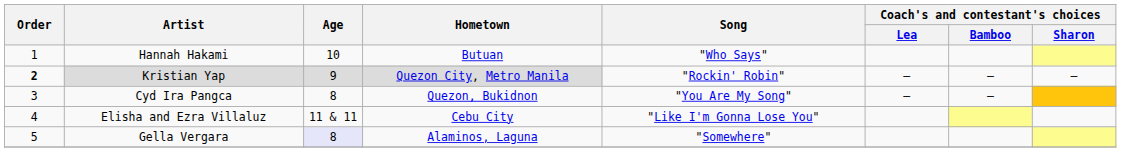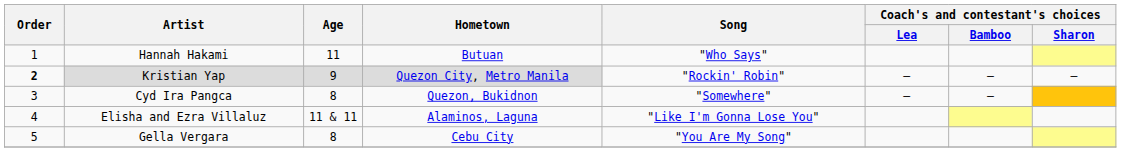 <table class="wikitable" style="text-align:center; line-height:17px; width:100%;">
 <tr>
 <th scope="col" rowspan="2" width="05%">Order</th>
 <th scope="col" rowspan="2" width="20%">Artist</th>
 <th scope="col" rowspan="2" width="05%">Age</th>
 <th scope="col" rowspan="2" width="20%">Hometown</th>
 <th scope="col" rowspan="2" width="22%">Song</th>
 <th scope="col" colspan="4" width="28%">Coach's and contestant's choices</th>
 </tr>
 <tr>
 <th width="07%"><a href='#'>Lea</a></th>
 <th width="07%"><a href='#'>Bamboo</a></th>
 <th width="07%"><a href='#'>Sharon</a></th>
 </tr>
 <tr>
 <td scope="row">1</td>
 <td>Hannah Hakami</td>
-<td>10</td>
+<td>11</td>
 <td><a href='#'>Butuan</a></td>
 <td>"<a href='#'>Who Says</a>"</td>
 <td><strong></strong></td>
 <td><strong></strong></td>
 <td style="background:#fdfc8f;"><strong></strong></td>
 </tr>
 <tr>
 <td scope="row"><strong>2</strong></td>
 <td style="background:#DCDCDC;">Kristian Yap</td>
 <td style="background:#DCDCDC;">9</td>
 <td style="background:#DCDCDC;"><a href='#'>Quezon City</a>, <a href='#'>Metro Manila</a></td>
 <td>"<a href='#'>Rockin' Robin</a>"</td>
 <td>–</td>
 <td>–</td>
 <td>–</td>
 </tr>
 <tr>
 <td scope="row">3</td>
 <td>Cyd Ira Pangca</td>
 <td>8</td>
 <td><a href='#'>Quezon, Bukidnon</a></td>
-<td>"<a href='#'>You Are My Song</a>"</td>
+<td>"<a href='#'>Somewhere</a>"</td>
 <td>–</td>
 <td>–</td>
 <td style="background:#ffc40c;"><strong></strong></td>
 </tr>
 <tr>
 <td scope="row">4</td>
 <td>Elisha and Ezra Villaluz</td>
 <td>11 & 11</td>
-<td><a href='#'>Cebu City</a></td>
+<td><a href='#'>Alaminos, Laguna</a></td>
 <td>"<a href='#'>Like I'm Gonna Lose You</a>"</td>
 <td><strong></strong></td>
 <td style="background:#fdfc8f;"><strong></strong></td>
 <td><strong></strong></td>
 </tr>
 <tr>
 <td scope="row">5</td>
 <td>Gella Vergara</td>
-<td style="background: lavender;">8</td>
-<td><a href='#'>Alaminos, Laguna</a></td>
-<td>"<a href='#'>Somewhere</a>"</td>
+<td>8</td>
+<td><a href='#'>Cebu City</a></td>
+<td>"<a href='#'>You Are My Song</a>"</td>
 <td><strong></strong></td>
 <td><strong></strong></td>
 <td style="background:#fdfc8f;"><strong></strong></td>
 </tr>
 <tr>
 </tr>
 </table>
